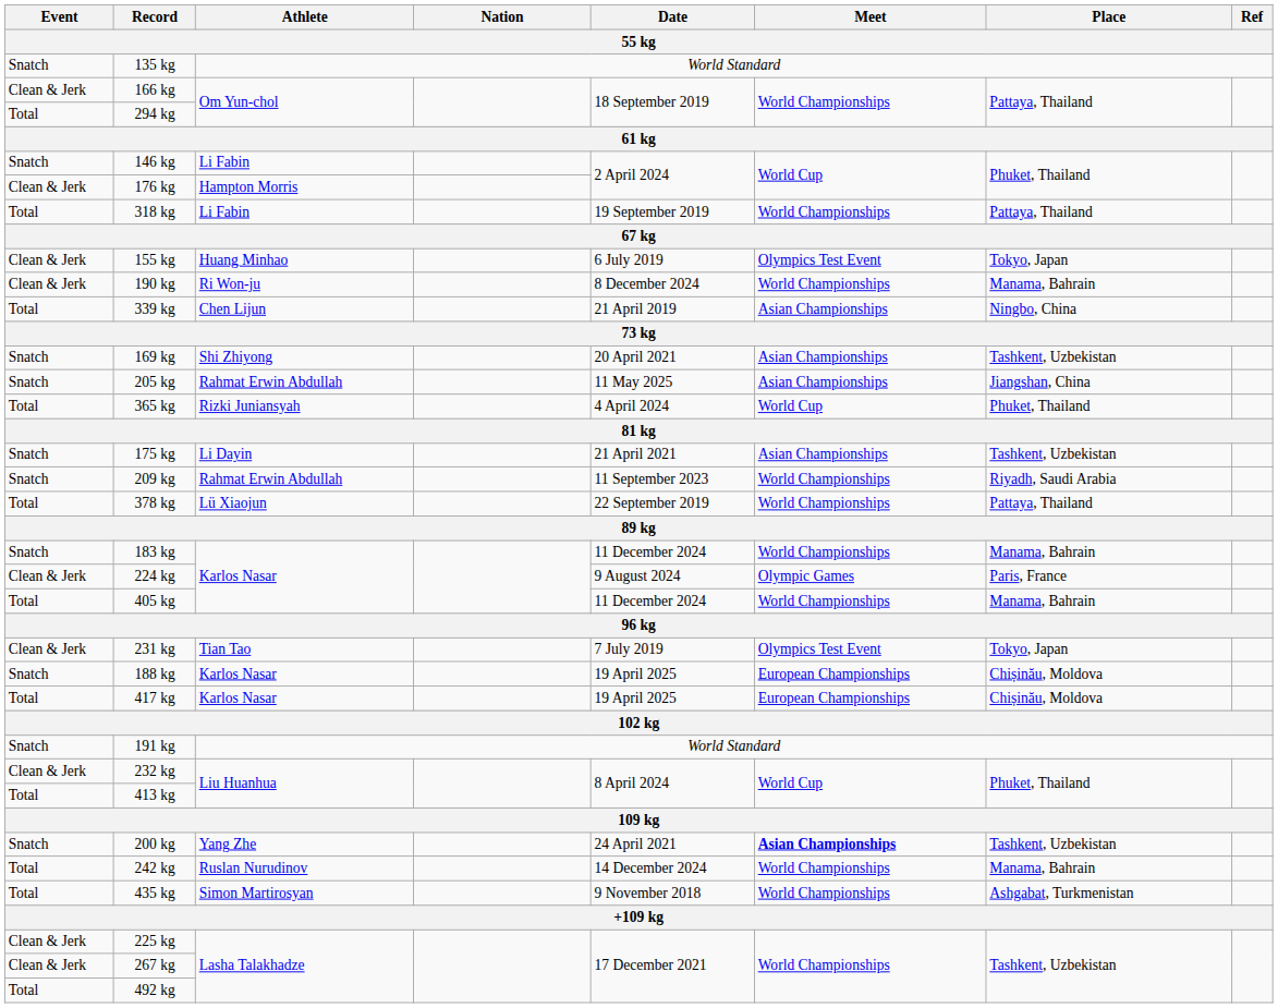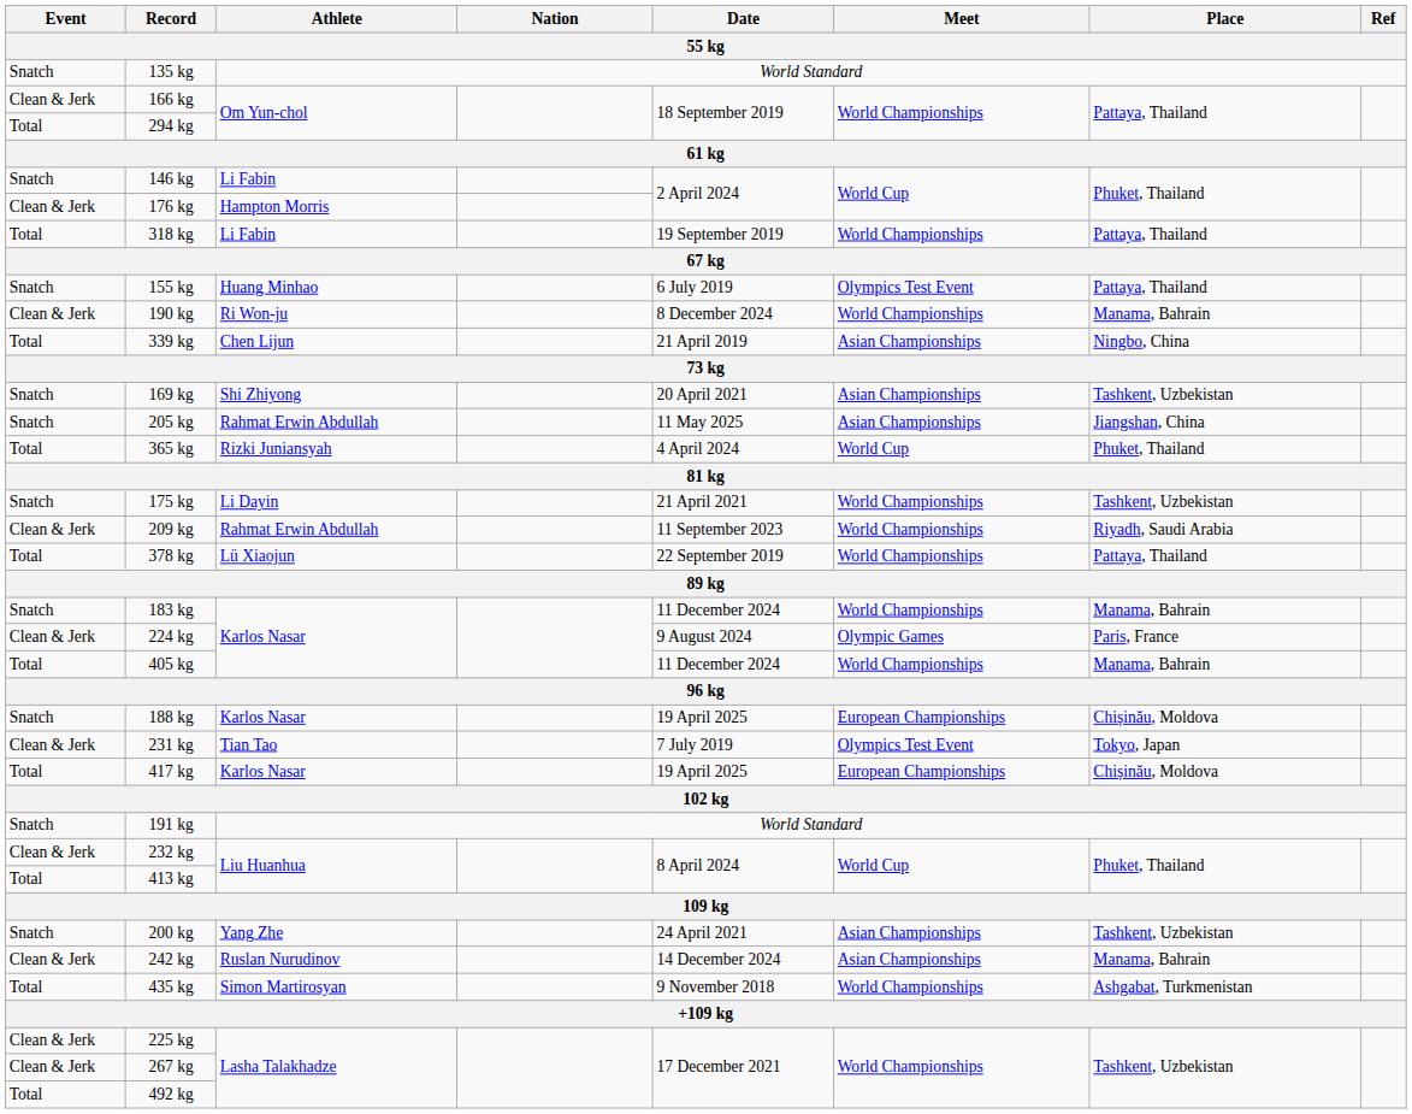 <table class="wikitable" style="font-size:90%; width: 98%;">
 <tr>
 <th width=8%>Event</th>
 <th width=6%>Record</th>
 <th width=16%>Athlete</th>
 <th width=13%>Nation</th>
 <th width=12%>Date</th>
 <th width=17%>Meet</th>
 <th width=18%>Place</th>
 <th width=3%>Ref</th>
 </tr>
 <tr bgcolor="#DDDDDD">
 <th colspan="8">55 kg</th>
 </tr>
 <tr>
 <td>Snatch</td>
 <td align=center>135 kg</td>
 <td colspan="6"style="text-align:center"><em>World Standard</em></td>
 </tr>
 <tr>
 <td>Clean & Jerk</td>
 <td align=center>166 kg</td>
 <td rowspan=2><a href='#'>Om Yun-chol</a></td>
 <td rowspan=2></td>
 <td rowspan=2>18 September 2019</td>
 <td rowspan=2><a href='#'>World Championships</a></td>
 <td rowspan=2> <a href='#'>Pattaya</a>, Thailand</td>
 <td rowspan=2></td>
 </tr>
 <tr>
 <td>Total</td>
 <td align=center>294 kg</td>
 </tr>
 <tr bgcolor="#DDDDDD">
 <th colspan="8">61 kg</th>
 </tr>
 <tr>
 <td>Snatch</td>
 <td align=center>146 kg</td>
 <td><a href='#'>Li Fabin</a></td>
 <td></td>
 <td rowspan=2>2 April 2024</td>
 <td rowspan=2><a href='#'>World Cup</a></td>
 <td rowspan=2> <a href='#'>Phuket</a>, Thailand</td>
 <td rowspan=2></td>
 </tr>
 <tr>
 <td>Clean & Jerk</td>
 <td align=center>176 kg</td>
 <td><a href='#'>Hampton Morris</a></td>
 <td></td>
 </tr>
 <tr>
 <td>Total</td>
 <td align=center>318 kg</td>
 <td><a href='#'>Li Fabin</a></td>
 <td></td>
 <td>19 September 2019</td>
 <td><a href='#'>World Championships</a></td>
 <td> <a href='#'>Pattaya</a>, Thailand</td>
 <td></td>
 </tr>
 <tr bgcolor="#DDDDDD">
 <th colspan="8">67 kg</th>
 </tr>
 <tr>
-<td>Clean & Jerk</td>
+<td>Snatch</td>
 <td align=center>155 kg</td>
 <td><a href='#'>Huang Minhao</a></td>
 <td></td>
 <td>6 July 2019</td>
 <td><a href='#'>Olympics Test Event</a></td>
-<td> <a href='#'>Tokyo</a>, Japan</td>
+<td> <a href='#'>Pattaya</a>, Thailand</td>
 <td></td>
 </tr>
 <tr>
 <td>Clean & Jerk</td>
 <td align=center>190 kg</td>
 <td><a href='#'>Ri Won-ju</a></td>
 <td></td>
 <td>8 December 2024</td>
 <td><a href='#'>World Championships</a></td>
 <td> <a href='#'>Manama</a>, Bahrain</td>
 <td></td>
 </tr>
 <tr>
 <td>Total</td>
 <td align=center>339 kg</td>
 <td><a href='#'>Chen Lijun</a></td>
 <td></td>
 <td>21 April 2019</td>
 <td><a href='#'>Asian Championships</a></td>
 <td> <a href='#'>Ningbo</a>, China</td>
 <td></td>
 </tr>
 <tr bgcolor="#DDDDDD">
 <th colspan="8">73 kg</th>
 </tr>
 <tr>
 <td>Snatch</td>
 <td align=center>169 kg</td>
 <td><a href='#'>Shi Zhiyong</a></td>
 <td></td>
 <td>20 April 2021</td>
 <td><a href='#'>Asian Championships</a></td>
 <td> <a href='#'>Tashkent</a>, Uzbekistan</td>
 <td></td>
 </tr>
 <tr>
 <td>Snatch</td>
 <td align=center>205 kg</td>
 <td><a href='#'>Rahmat Erwin Abdullah</a></td>
 <td></td>
 <td>11 May 2025</td>
 <td><a href='#'>Asian Championships</a></td>
 <td> <a href='#'>Jiangshan</a>, China</td>
 <td></td>
 </tr>
 <tr>
 <td>Total</td>
 <td align=center>365 kg</td>
 <td><a href='#'>Rizki Juniansyah</a></td>
 <td></td>
 <td>4 April 2024</td>
 <td><a href='#'>World Cup</a></td>
 <td> <a href='#'>Phuket</a>, Thailand</td>
 <td></td>
 </tr>
 <tr bgcolor="#DDDDDD">
 <th colspan="8">81 kg</th>
 </tr>
 <tr>
 <td>Snatch</td>
 <td align=center>175 kg</td>
 <td><a href='#'>Li Dayin</a></td>
 <td></td>
 <td>21 April 2021</td>
-<td><a href='#'>Asian Championships</a></td>
+<td><a href='#'>World Championships</a></td>
 <td> <a href='#'>Tashkent</a>, Uzbekistan</td>
 <td></td>
 </tr>
 <tr>
-<td>Snatch</td>
+<td>Clean & Jerk</td>
 <td align=center>209 kg</td>
 <td><a href='#'>Rahmat Erwin Abdullah</a></td>
 <td></td>
 <td>11 September 2023</td>
 <td><a href='#'>World Championships</a></td>
 <td> <a href='#'>Riyadh</a>, Saudi Arabia</td>
 <td></td>
 </tr>
 <tr>
 <td>Total</td>
 <td align=center>378 kg</td>
 <td><a href='#'>Lü Xiaojun</a></td>
 <td></td>
 <td>22 September 2019</td>
 <td><a href='#'>World Championships</a></td>
 <td> <a href='#'>Pattaya</a>, Thailand</td>
 <td></td>
 </tr>
 <tr bgcolor="#DDDDDD">
 <th colspan="8">89 kg</th>
 </tr>
 <tr>
 <td>Snatch</td>
 <td align=center>183 kg</td>
 <td rowspan=3><a href='#'>Karlos Nasar</a></td>
 <td rowspan=3></td>
 <td>11 December 2024</td>
 <td><a href='#'>World Championships</a></td>
 <td> <a href='#'>Manama</a>, Bahrain</td>
 <td></td>
 </tr>
 <tr>
 <td>Clean & Jerk</td>
 <td align=center>224 kg</td>
 <td>9 August 2024</td>
 <td><a href='#'>Olympic Games</a></td>
 <td> <a href='#'>Paris</a>, France</td>
 <td></td>
 </tr>
 <tr>
 <td>Total</td>
 <td align=center>405 kg</td>
 <td>11 December 2024</td>
 <td><a href='#'>World Championships</a></td>
 <td> <a href='#'>Manama</a>, Bahrain</td>
 <td></td>
 </tr>
 <tr bgcolor="#DDDDDD">
 <th colspan="8">96 kg</th>
 </tr>
 <tr>
+<td>Snatch</td>
+<td align=center>188 kg</td>
+<td><a href='#'>Karlos Nasar</a></td>
+<td></td>
+<td>19 April 2025</td>
+<td><a href='#'>European Championships</a></td>
+<td> <a href='#'>Chișinău</a>, Moldova</td>
+<td></td>
+</tr>
+<tr>
 <td>Clean & Jerk</td>
 <td align=center>231 kg</td>
 <td><a href='#'>Tian Tao</a></td>
 <td></td>
 <td>7 July 2019</td>
 <td><a href='#'>Olympics Test Event</a></td>
 <td> <a href='#'>Tokyo</a>, Japan</td>
-<td></td>
-</tr>
-<tr>
-<td>Snatch</td>
-<td align=center>188 kg</td>
-<td><a href='#'>Karlos Nasar</a></td>
-<td></td>
-<td>19 April 2025</td>
-<td><a href='#'>European Championships</a></td>
-<td> <a href='#'>Chișinău</a>, Moldova</td>
 <td></td>
 </tr>
 <tr>
 <td>Total</td>
 <td align=center>417 kg</td>
 <td><a href='#'>Karlos Nasar</a></td>
 <td></td>
 <td>19 April 2025</td>
 <td><a href='#'>European Championships</a></td>
 <td> <a href='#'>Chișinău</a>, Moldova</td>
 <td></td>
 </tr>
 <tr bgcolor="#DDDDDD">
 <th colspan="8">102 kg</th>
 </tr>
 <tr>
 <td>Snatch</td>
 <td align=center>191 kg</td>
 <td colspan="6"style="text-align:center"><em>World Standard</em></td>
 </tr>
 <tr>
 <td>Clean & Jerk</td>
 <td align=center>232 kg</td>
 <td rowspan=2><a href='#'>Liu Huanhua</a></td>
 <td rowspan=2></td>
 <td rowspan=2>8 April 2024</td>
 <td rowspan=2><a href='#'>World Cup</a></td>
 <td rowspan=2> <a href='#'>Phuket</a>, Thailand</td>
 <td rowspan=2></td>
 </tr>
 <tr>
 <td>Total</td>
 <td align=center>413 kg</td>
 </tr>
 <tr bgcolor="#DDDDDD">
 <th colspan="8">109 kg</th>
 </tr>
 <tr>
 <td>Snatch</td>
 <td align=center>200 kg</td>
 <td><a href='#'>Yang Zhe</a></td>
 <td></td>
 <td>24 April 2021</td>
-<td><strong><a href='#'>Asian Championships</a></strong></td>
+<td><a href='#'>Asian Championships</a></td>
 <td> <a href='#'>Tashkent</a>, Uzbekistan</td>
 <td></td>
 </tr>
 <tr>
-<td>Total</td>
+<td>Clean & Jerk</td>
 <td align=center>242 kg</td>
 <td><a href='#'>Ruslan Nurudinov</a></td>
 <td></td>
 <td>14 December 2024</td>
-<td><a href='#'>World Championships</a></td>
+<td><a href='#'>Asian Championships</a></td>
 <td> <a href='#'>Manama</a>, Bahrain</td>
 <td></td>
 </tr>
 <tr>
 <td>Total</td>
 <td align=center>435 kg</td>
 <td><a href='#'>Simon Martirosyan</a></td>
 <td></td>
 <td>9 November 2018</td>
 <td><a href='#'>World Championships</a></td>
 <td> <a href='#'>Ashgabat</a>, Turkmenistan</td>
 <td></td>
 </tr>
 <tr bgcolor="#DDDDDD">
 <th colspan="8">+109 kg</th>
 </tr>
 <tr>
 <td>Clean & Jerk</td>
 <td align=center>225 kg</td>
 <td rowspan=3><a href='#'>Lasha Talakhadze</a></td>
 <td rowspan=3></td>
 <td rowspan=3>17 December 2021</td>
 <td rowspan=3><a href='#'>World Championships</a></td>
 <td rowspan=3> <a href='#'>Tashkent</a>, Uzbekistan</td>
 <td rowspan=3></td>
 </tr>
 <tr>
 <td>Clean & Jerk</td>
 <td align=center>267 kg</td>
 </tr>
 <tr>
 <td>Total</td>
 <td align=center>492 kg</td>
 </tr>
 </table>
